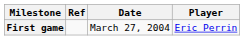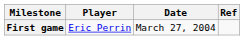 <table class="wikitable">
 <tr>
 <th scope="col">Milestone</th>
+<th scope="col">Player</th>
+<th scope="col">Date</th>
 <th scope="col">Ref</th>
-<th scope="col">Date</th>
-<th scope="col">Player</th>
 </tr>
 <tr>
 <th>First game</th>
+<td><a href='#'>Eric Perrin</a></td>
+<td>March 27, 2004</td>
 <td></td>
-<td>March 27, 2004</td>
-<td><a href='#'>Eric Perrin</a></td>
 </tr>
 </table>
